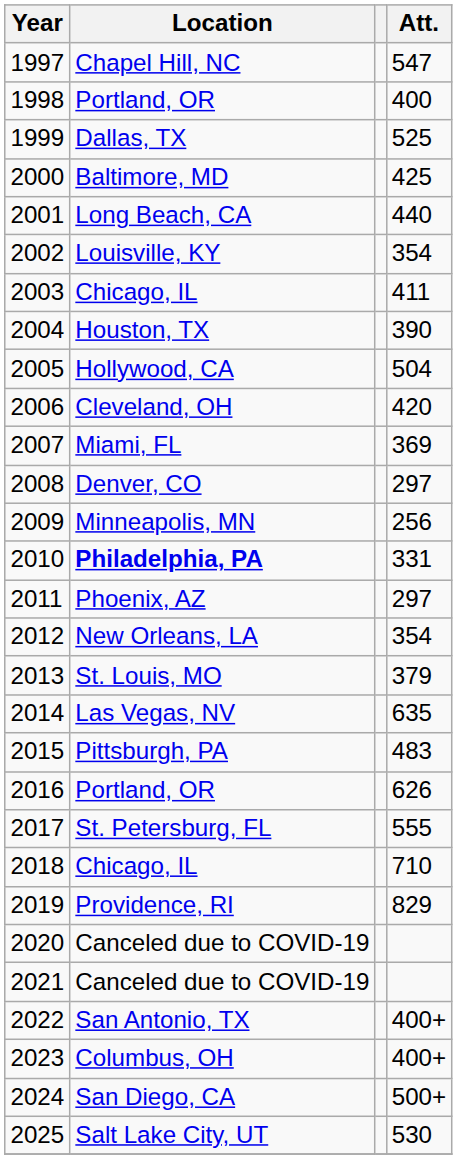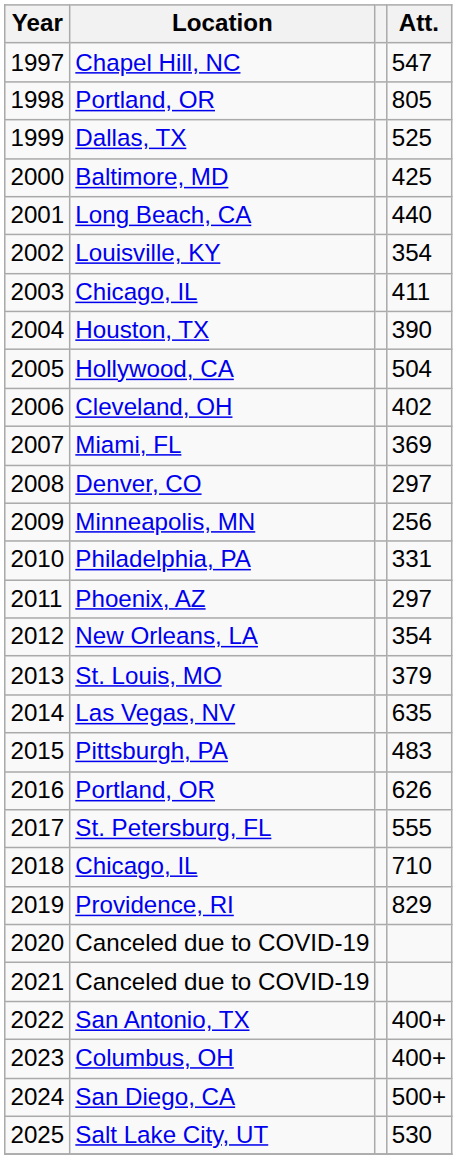 <table class="wikitable mw-collapsible" style="float: right;width:450;">
 <tr>
 <th>Year</th>
 <th>Location</th>
 <th></th>
 <th>Att.</th>
 </tr>
 <tr>
 <td>1997</td>
 <td><a href='#'>Chapel Hill, NC</a></td>
 <td></td>
 <td>547</td>
 </tr>
 <tr>
 <td>1998</td>
 <td><a href='#'>Portland, OR</a></td>
 <td></td>
-<td>400</td>
+<td>805</td>
 </tr>
 <tr>
 <td>1999</td>
 <td><a href='#'>Dallas, TX</a></td>
 <td></td>
 <td>525</td>
 </tr>
 <tr>
 <td>2000</td>
 <td><a href='#'>Baltimore, MD</a></td>
 <td></td>
 <td>425</td>
 </tr>
 <tr>
 <td>2001</td>
 <td><a href='#'>Long Beach, CA</a></td>
 <td></td>
 <td>440</td>
 </tr>
 <tr>
 <td>2002</td>
 <td><a href='#'>Louisville, KY</a></td>
 <td></td>
 <td>354</td>
 </tr>
 <tr>
 <td>2003</td>
 <td><a href='#'>Chicago, IL</a></td>
 <td></td>
 <td>411</td>
 </tr>
 <tr>
 <td>2004</td>
 <td><a href='#'>Houston, TX</a></td>
 <td></td>
 <td>390</td>
 </tr>
 <tr>
 <td>2005</td>
 <td><a href='#'>Hollywood, CA</a></td>
 <td></td>
 <td>504</td>
 </tr>
 <tr>
 <td>2006</td>
 <td><a href='#'>Cleveland, OH</a></td>
 <td></td>
-<td>420</td>
+<td>402</td>
 </tr>
 <tr>
 <td>2007</td>
 <td><a href='#'>Miami, FL</a></td>
 <td></td>
 <td>369</td>
 </tr>
 <tr>
 <td>2008</td>
 <td><a href='#'>Denver, CO</a></td>
 <td></td>
 <td>297</td>
 </tr>
 <tr>
 <td>2009</td>
 <td><a href='#'>Minneapolis, MN</a></td>
 <td></td>
 <td>256</td>
 </tr>
 <tr>
 <td>2010</td>
-<td><strong><a href='#'>Philadelphia, PA</a></strong></td>
+<td><a href='#'>Philadelphia, PA</a></td>
 <td></td>
 <td>331</td>
 </tr>
 <tr>
 <td>2011</td>
 <td><a href='#'>Phoenix, AZ</a></td>
 <td></td>
 <td>297</td>
 </tr>
 <tr>
 <td>2012</td>
 <td><a href='#'>New Orleans, LA</a></td>
 <td></td>
 <td>354</td>
 </tr>
 <tr>
 <td>2013</td>
 <td><a href='#'>St. Louis, MO</a></td>
 <td></td>
 <td>379</td>
 </tr>
 <tr>
 <td>2014</td>
 <td><a href='#'>Las Vegas, NV</a></td>
 <td></td>
 <td>635</td>
 </tr>
 <tr>
 <td>2015</td>
 <td><a href='#'>Pittsburgh, PA</a></td>
 <td></td>
 <td>483</td>
 </tr>
 <tr>
 <td>2016</td>
 <td><a href='#'>Portland, OR</a></td>
 <td></td>
 <td>626</td>
 </tr>
 <tr>
 <td>2017</td>
 <td><a href='#'>St. Petersburg, FL</a></td>
 <td></td>
 <td>555</td>
 </tr>
 <tr>
 <td>2018</td>
 <td><a href='#'>Chicago, IL</a></td>
 <td></td>
 <td>710</td>
 </tr>
 <tr>
 <td>2019</td>
 <td><a href='#'>Providence, RI</a></td>
 <td></td>
 <td>829</td>
 </tr>
 <tr>
 <td>2020</td>
 <td>Canceled due to COVID-19</td>
 <td></td>
 <td></td>
 </tr>
 <tr>
 <td>2021</td>
 <td>Canceled due to COVID-19</td>
 <td></td>
 <td></td>
 </tr>
 <tr>
 <td>2022</td>
 <td><a href='#'>San Antonio, TX</a></td>
 <td></td>
 <td>400+</td>
 </tr>
 <tr>
 <td>2023</td>
 <td><a href='#'>Columbus, OH</a></td>
 <td></td>
 <td>400+</td>
 </tr>
 <tr>
 <td>2024</td>
 <td><a href='#'>San Diego, CA</a></td>
 <td></td>
 <td>500+</td>
 </tr>
 <tr>
 <td>2025</td>
 <td><a href='#'>Salt Lake City, UT</a></td>
 <td></td>
 <td>530</td>
 </tr>
 <tr>
 </tr>
 </table>
